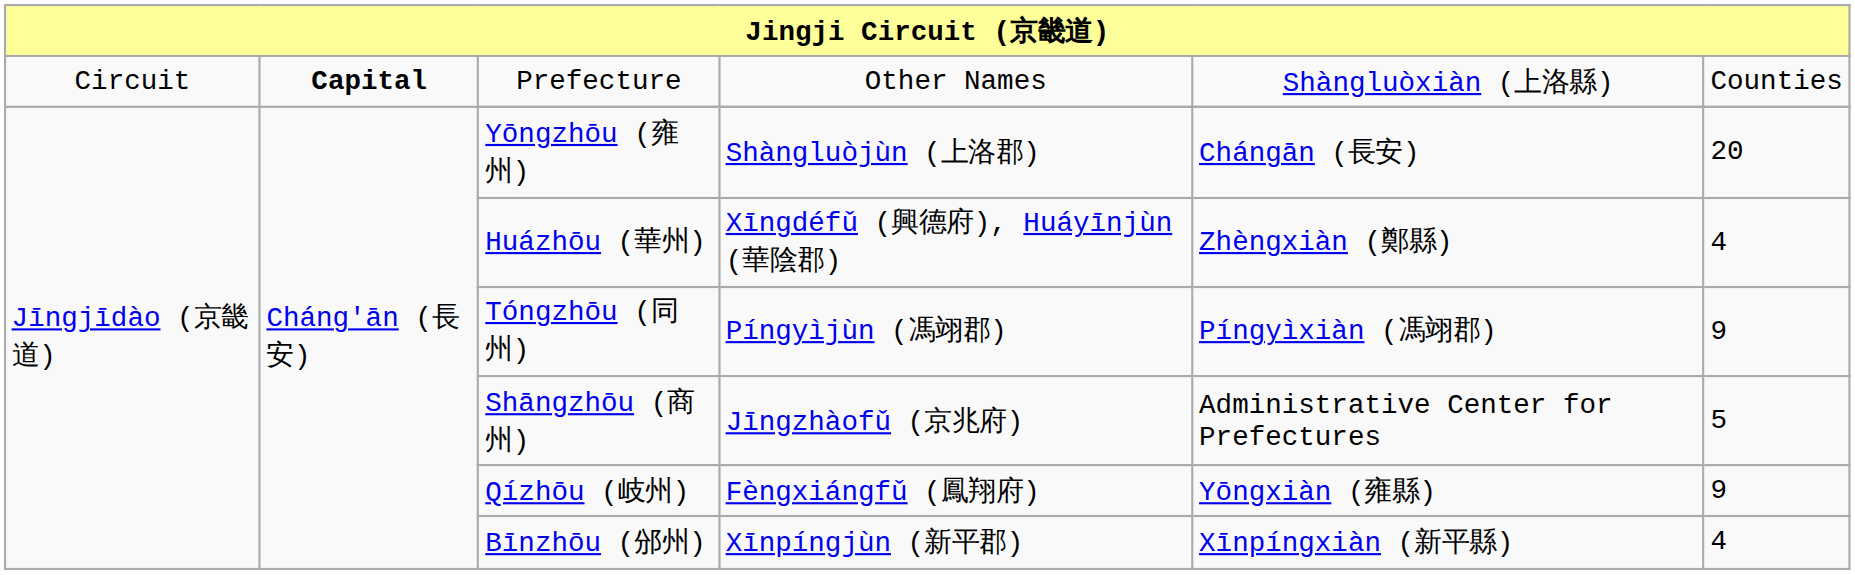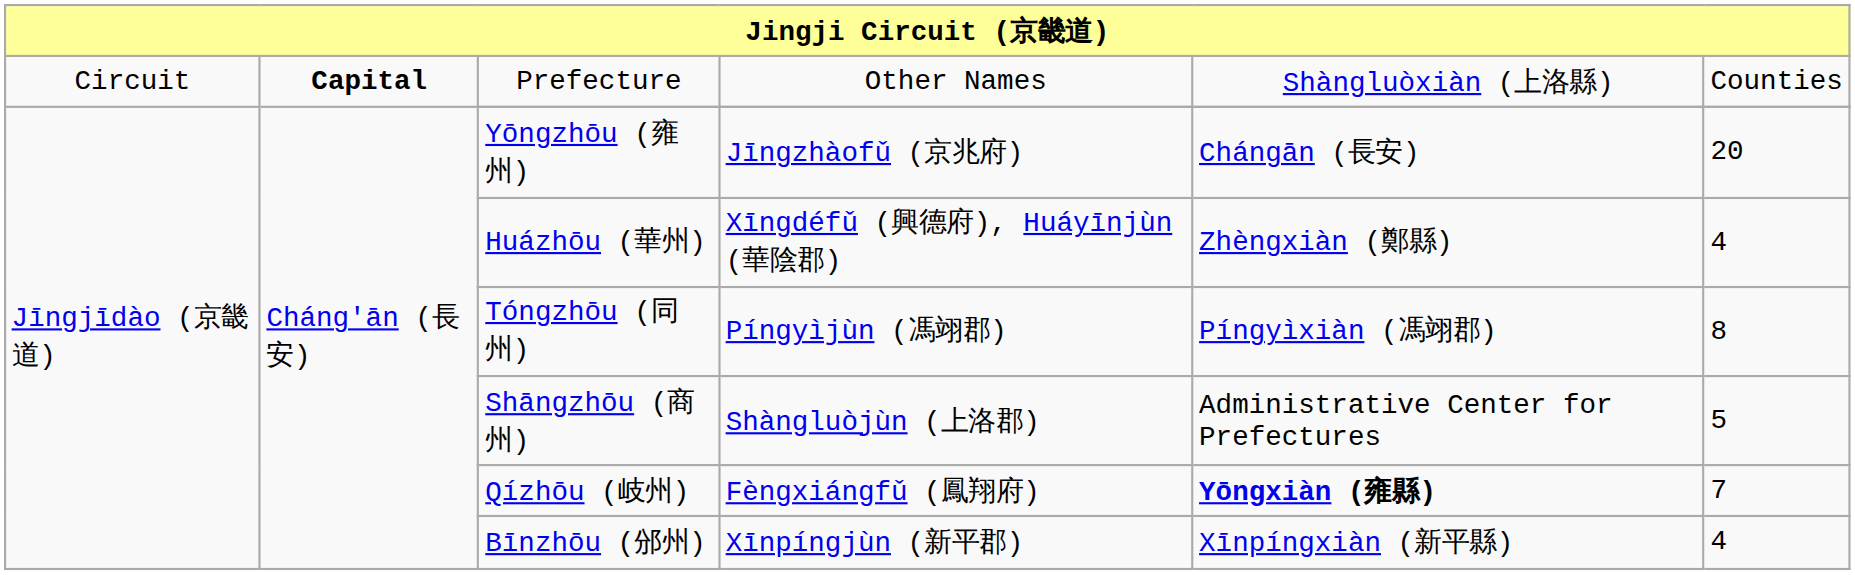 <table class="wikitable collapsible collapsed">
 <tr>
 <th colspan="12" align="center" style="background: #ffff99;"><strong>Jingji Circuit (京畿道)</strong></th>
 </tr>
 <tr align="center">
 <td>Circuit</td>
 <td><strong>Capital</strong></td>
 <td>Prefecture</td>
 <td>Other Names</td>
 <td><a href='#'>Shàngluòxiàn</a> (上洛縣)</td>
 <td>Counties</td>
 </tr>
 <tr>
 <td rowspan="7"><a href='#'>Jīngjīdào</a> (京畿道)</td>
 <td rowspan="7"><a href='#'>Cháng'ān</a> (長安)</td>
 </tr>
 <tr>
 <td><a href='#'>Yōngzhōu</a> (雍州)</td>
-<td><a href='#'>Shàngluòjùn</a> (上洛郡)</td>
+<td><a href='#'>Jīngzhàofǔ</a> (京兆府)</td>
 <td><a href='#'>Chángān</a> (長安)</td>
 <td>20</td>
 </tr>
 <tr>
 <td><a href='#'>Huázhōu</a> (華州)</td>
 <td><a href='#'>Xīngdéfǔ</a> (興德府), <a href='#'>Huáyīnjùn</a> (華陰郡)</td>
 <td><a href='#'>Zhèngxiàn</a> (鄭縣)</td>
 <td>4</td>
 </tr>
 <tr>
 <td><a href='#'>Tóngzhōu</a> (同州)</td>
 <td><a href='#'>Píngyìjùn</a> (馮翊郡)</td>
 <td><a href='#'>Píngyìxiàn</a> (馮翊郡)</td>
-<td>9</td>
+<td>8</td>
 </tr>
 <tr>
 <td><a href='#'>Shāngzhōu</a> (商州)</td>
-<td><a href='#'>Jīngzhàofǔ</a> (京兆府)</td>
+<td><a href='#'>Shàngluòjùn</a> (上洛郡)</td>
 <td>Administrative Center for Prefectures</td>
 <td>5</td>
 </tr>
 <tr>
 <td><a href='#'>Qízhōu</a> (岐州)</td>
 <td><a href='#'>Fèngxiángfǔ</a> (鳳翔府)</td>
-<td><a href='#'>Yōngxiàn</a> (雍縣)</td>
-<td>9</td>
+<td><strong><a href='#'>Yōngxiàn</a> (雍縣)</strong></td>
+<td>7</td>
 </tr>
 <tr>
 <td><a href='#'>Bīnzhōu</a> (邠州)</td>
 <td><a href='#'>Xīnpíngjùn</a> (新平郡)</td>
 <td><a href='#'>Xīnpíngxiàn</a> (新平縣)</td>
 <td>4</td>
 </tr>
 </table>
